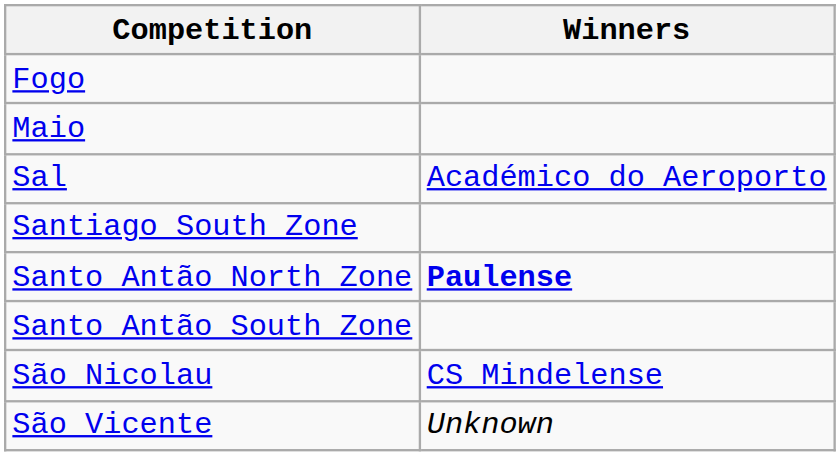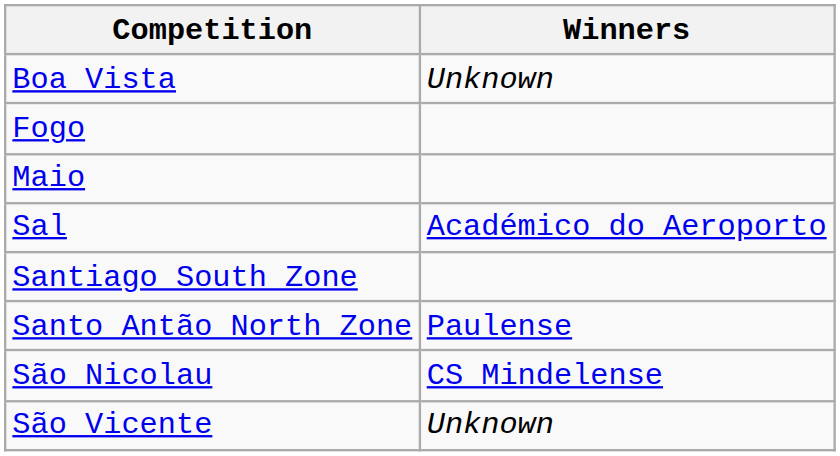 <table class="wikitable">
 <tr>
 <th>Competition</th>
 <th>Winners</th>
+</tr>
+<tr>
+<td><a href='#'>Boa Vista</a></td>
+<td><em>Unknown</em></td>
 </tr>
 <tr>
 <td><a href='#'>Fogo</a></td>
 <td></td>
 </tr>
 <tr>
 <td><a href='#'>Maio</a></td>
 <td></td>
 </tr>
 <tr>
 <td><a href='#'>Sal</a></td>
 <td><a href='#'>Académico do Aeroporto</a></td>
 </tr>
 <tr>
 <td><a href='#'>Santiago South Zone</a></td>
 <td></td>
 </tr>
 <tr>
 <td><a href='#'>Santo Antão North Zone</a></td>
-<td><strong><a href='#'>Paulense</a></strong></td>
-</tr>
-<tr>
-<td><a href='#'>Santo Antão South Zone</a></td>
-<td></td>
+<td><a href='#'>Paulense</a></td>
 </tr>
 <tr>
 <td><a href='#'>São Nicolau</a></td>
 <td><a href='#'>CS Mindelense</a></td>
 </tr>
 <tr>
 <td><a href='#'>São Vicente</a></td>
 <td><em>Unknown</em></td>
 </tr>
 </table>
